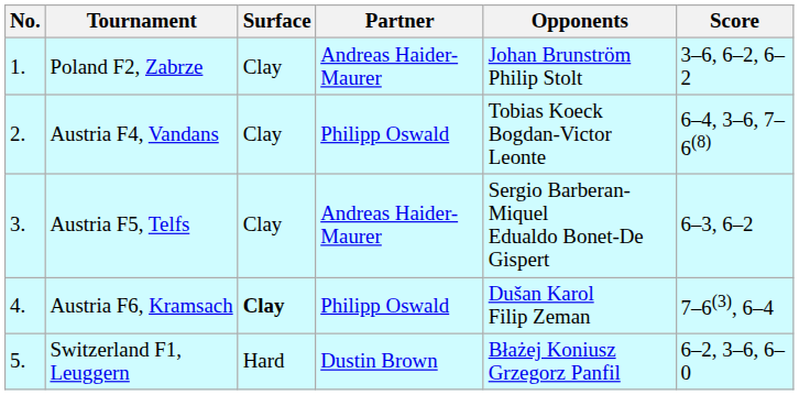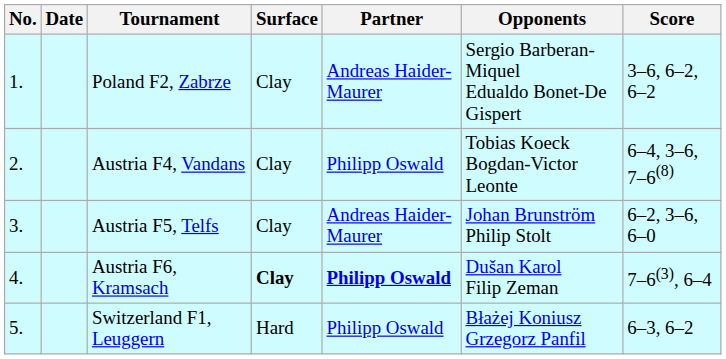 <table class="sortable wikitable">
 <tr>
 <th>No.</th>
+<th>Date</th>
 <th>Tournament</th>
 <th>Surface</th>
 <th>Partner</th>
 <th>Opponents</th>
 <th class="unsortable">Score</th>
 </tr>
 <tr style="background:#cffcff;">
 <td>1.</td>
+<td></td>
 <td>Poland F2, <a href='#'>Zabrze</a></td>
 <td>Clay</td>
 <td> <a href='#'>Andreas Haider-Maurer</a></td>
-<td> <a href='#'>Johan Brunström</a> <br>  Philip Stolt</td>
+<td> Sergio Barberan-Miquel <br>  Edualdo Bonet-De Gispert</td>
 <td>3–6, 6–2, 6–2</td>
 </tr>
 <tr style="background:#cffcff;">
 <td>2.</td>
+<td></td>
 <td>Austria F4, <a href='#'>Vandans</a></td>
 <td>Clay</td>
 <td> <a href='#'>Philipp Oswald</a></td>
 <td> Tobias Koeck <br>  Bogdan-Victor Leonte</td>
 <td>6–4, 3–6, 7–6<sup>(8)</sup></td>
 </tr>
 <tr style="background:#cffcff;">
 <td>3.</td>
+<td></td>
 <td>Austria F5, <a href='#'>Telfs</a></td>
 <td>Clay</td>
 <td> <a href='#'>Andreas Haider-Maurer</a></td>
-<td> Sergio Barberan-Miquel <br>  Edualdo Bonet-De Gispert</td>
-<td>6–3, 6–2</td>
+<td> <a href='#'>Johan Brunström</a> <br>  Philip Stolt</td>
+<td>6–2, 3–6, 6–0</td>
 </tr>
 <tr style="background:#cffcff;">
 <td>4.</td>
+<td></td>
 <td>Austria F6, <a href='#'>Kramsach</a></td>
 <td><strong>Clay</strong></td>
-<td> <a href='#'>Philipp Oswald</a></td>
+<td><strong> <a href='#'>Philipp Oswald</a></strong></td>
 <td> <a href='#'>Dušan Karol</a> <br>  Filip Zeman</td>
 <td>7–6<sup>(3)</sup>, 6–4</td>
 </tr>
 <tr style="background:#cffcff;">
 <td>5.</td>
+<td></td>
 <td>Switzerland F1, <a href='#'>Leuggern</a></td>
 <td>Hard</td>
-<td> <a href='#'>Dustin Brown</a></td>
+<td> <a href='#'>Philipp Oswald</a></td>
 <td> <a href='#'>Błażej Koniusz</a> <br>  <a href='#'>Grzegorz Panfil</a></td>
-<td>6–2, 3–6, 6–0</td>
+<td>6–3, 6–2</td>
 </tr>
 </table>
